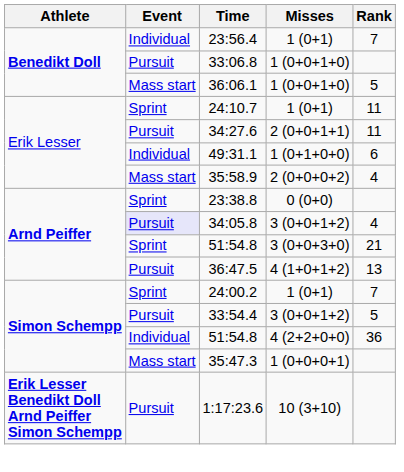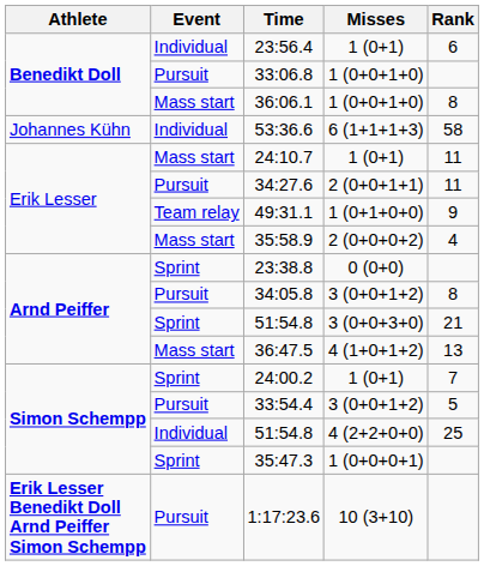 <table class="wikitable" style="font-size:90%; text-align:center">
 <tr>
 <th>Athlete</th>
 <th>Event</th>
 <th>Time</th>
 <th>Misses</th>
 <th>Rank</th>
 </tr>
 <tr>
 <td rowspan="3" style="text-align:left;"><strong><a href='#'>Benedikt Doll</a></strong></td>
 <td align=left><a href='#'>Individual</a></td>
 <td>23:56.4</td>
 <td>1 (0+1)</td>
-<td>7</td>
+<td>6</td>
 </tr>
 <tr>
 <td align=left><a href='#'>Pursuit</a></td>
 <td>33:06.8</td>
 <td>1 (0+0+1+0)</td>
 <td></td>
 </tr>
 <tr>
 <td align=left><a href='#'>Mass start</a></td>
 <td>36:06.1</td>
 <td>1 (0+0+1+0)</td>
-<td>5</td>
+<td>8</td>
+</tr>
+<tr>
+<td align=left><a href='#'>Johannes Kühn</a></td>
+<td align=left><a href='#'>Individual</a></td>
+<td>53:36.6</td>
+<td>6 (1+1+1+3)</td>
+<td>58</td>
 </tr>
 <tr>
 <td align=left rowspan=4><a href='#'>Erik Lesser</a></td>
-<td align=left><a href='#'>Sprint</a></td>
+<td align=left><a href='#'>Mass start</a></td>
 <td>24:10.7</td>
 <td>1 (0+1)</td>
 <td>11</td>
 </tr>
 <tr>
 <td align=left><a href='#'>Pursuit</a></td>
 <td>34:27.6</td>
 <td>2 (0+0+1+1)</td>
 <td>11</td>
 </tr>
 <tr>
-<td align=left><a href='#'>Individual</a></td>
+<td align=left><a href='#'>Team relay</a></td>
 <td>49:31.1</td>
 <td>1 (0+1+0+0)</td>
-<td>6</td>
+<td>9</td>
 </tr>
 <tr>
 <td align=left><a href='#'>Mass start</a></td>
 <td>35:58.9</td>
 <td>2 (0+0+0+2)</td>
 <td>4</td>
 </tr>
 <tr>
 <td align=left rowspan=4><strong><a href='#'>Arnd Peiffer</a></strong></td>
 <td align=left><a href='#'>Sprint</a></td>
 <td>23:38.8</td>
 <td>0 (0+0)</td>
 <td></td>
 </tr>
 <tr>
-<td align=left style="background: lavender;"><a href='#'>Pursuit</a></td>
+<td align=left><a href='#'>Pursuit</a></td>
 <td>34:05.8</td>
 <td>3 (0+0+1+2)</td>
-<td>4</td>
+<td>8</td>
 </tr>
 <tr>
 <td style="text-align:left;"><a href='#'>Sprint</a></td>
 <td>51:54.8</td>
 <td>3 (0+0+3+0)</td>
 <td>21</td>
 </tr>
 <tr>
-<td align=left><a href='#'>Pursuit</a></td>
+<td align=left><a href='#'>Mass start</a></td>
 <td>36:47.5</td>
 <td>4 (1+0+1+2)</td>
 <td>13</td>
 </tr>
 <tr>
 <td align=left rowspan=4><strong><a href='#'>Simon Schempp</a></strong></td>
 <td align=left><a href='#'>Sprint</a></td>
 <td>24:00.2</td>
 <td>1 (0+1)</td>
 <td>7</td>
 </tr>
 <tr>
 <td align=left><a href='#'>Pursuit</a></td>
 <td>33:54.4</td>
 <td>3 (0+0+1+2)</td>
 <td>5</td>
 </tr>
 <tr>
 <td align=left><a href='#'>Individual</a></td>
 <td>51:54.8</td>
 <td>4 (2+2+0+0)</td>
-<td>36</td>
+<td>25</td>
 </tr>
 <tr>
-<td align=left><a href='#'>Mass start</a></td>
+<td align=left><a href='#'>Sprint</a></td>
 <td>35:47.3</td>
 <td>1 (0+0+0+1)</td>
 <td></td>
 </tr>
 <tr>
 <td align=left><strong><a href='#'>Erik Lesser</a><br><a href='#'>Benedikt Doll</a><br><a href='#'>Arnd Peiffer</a><br><a href='#'>Simon Schempp</a></strong></td>
 <td align=left><a href='#'>Pursuit</a></td>
 <td>1:17:23.6</td>
 <td>10 (3+10)</td>
 <td></td>
 </tr>
 </table>
